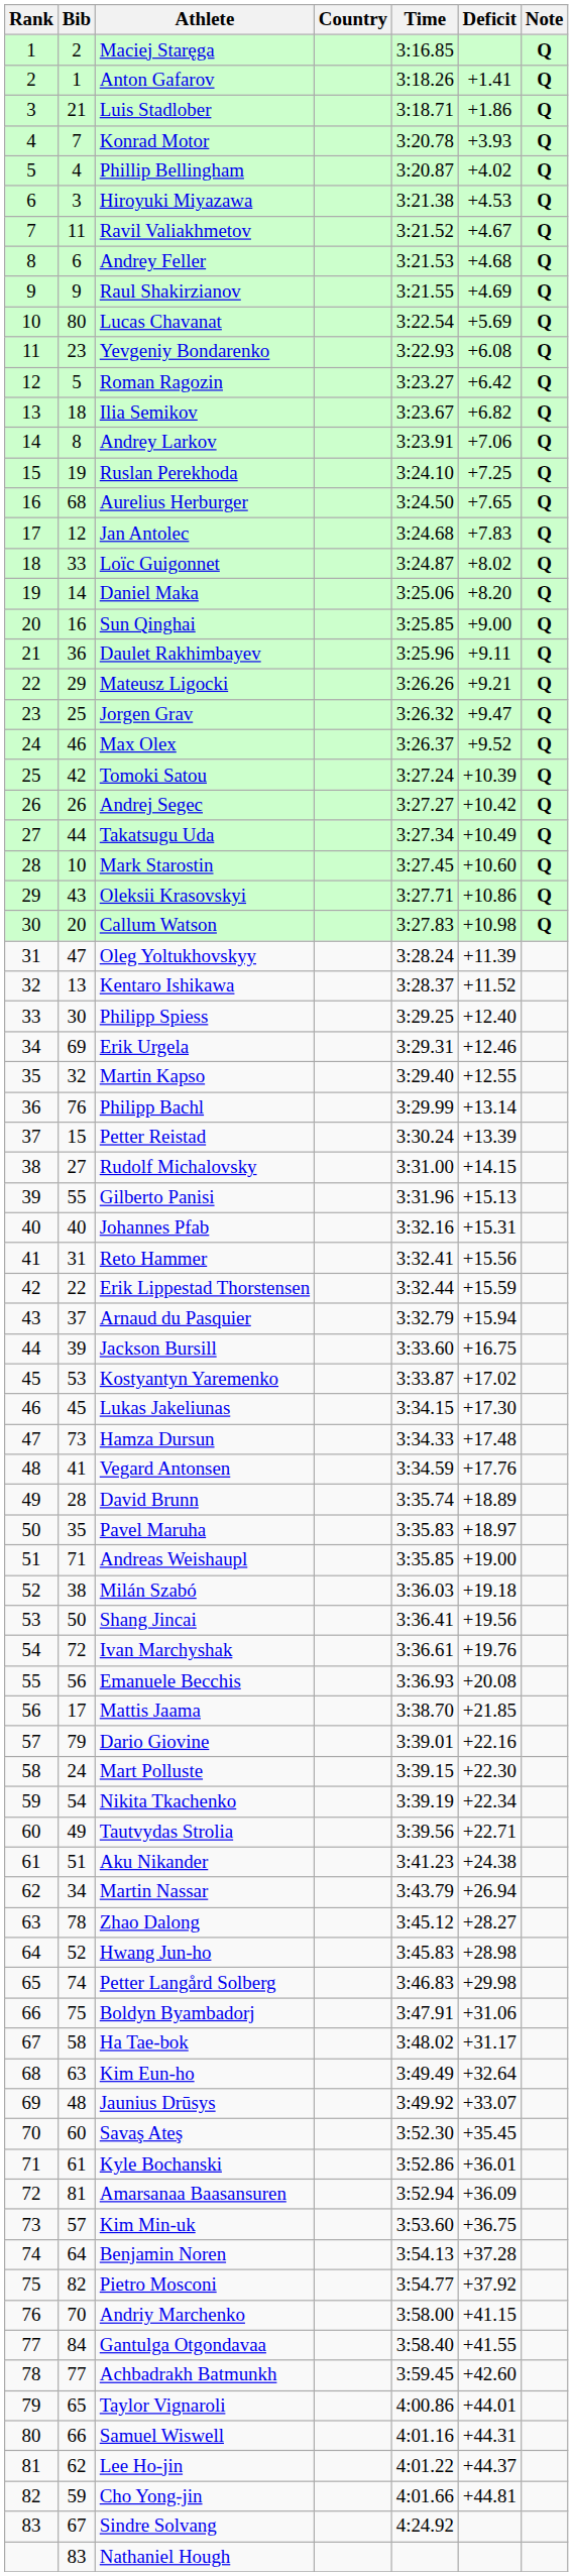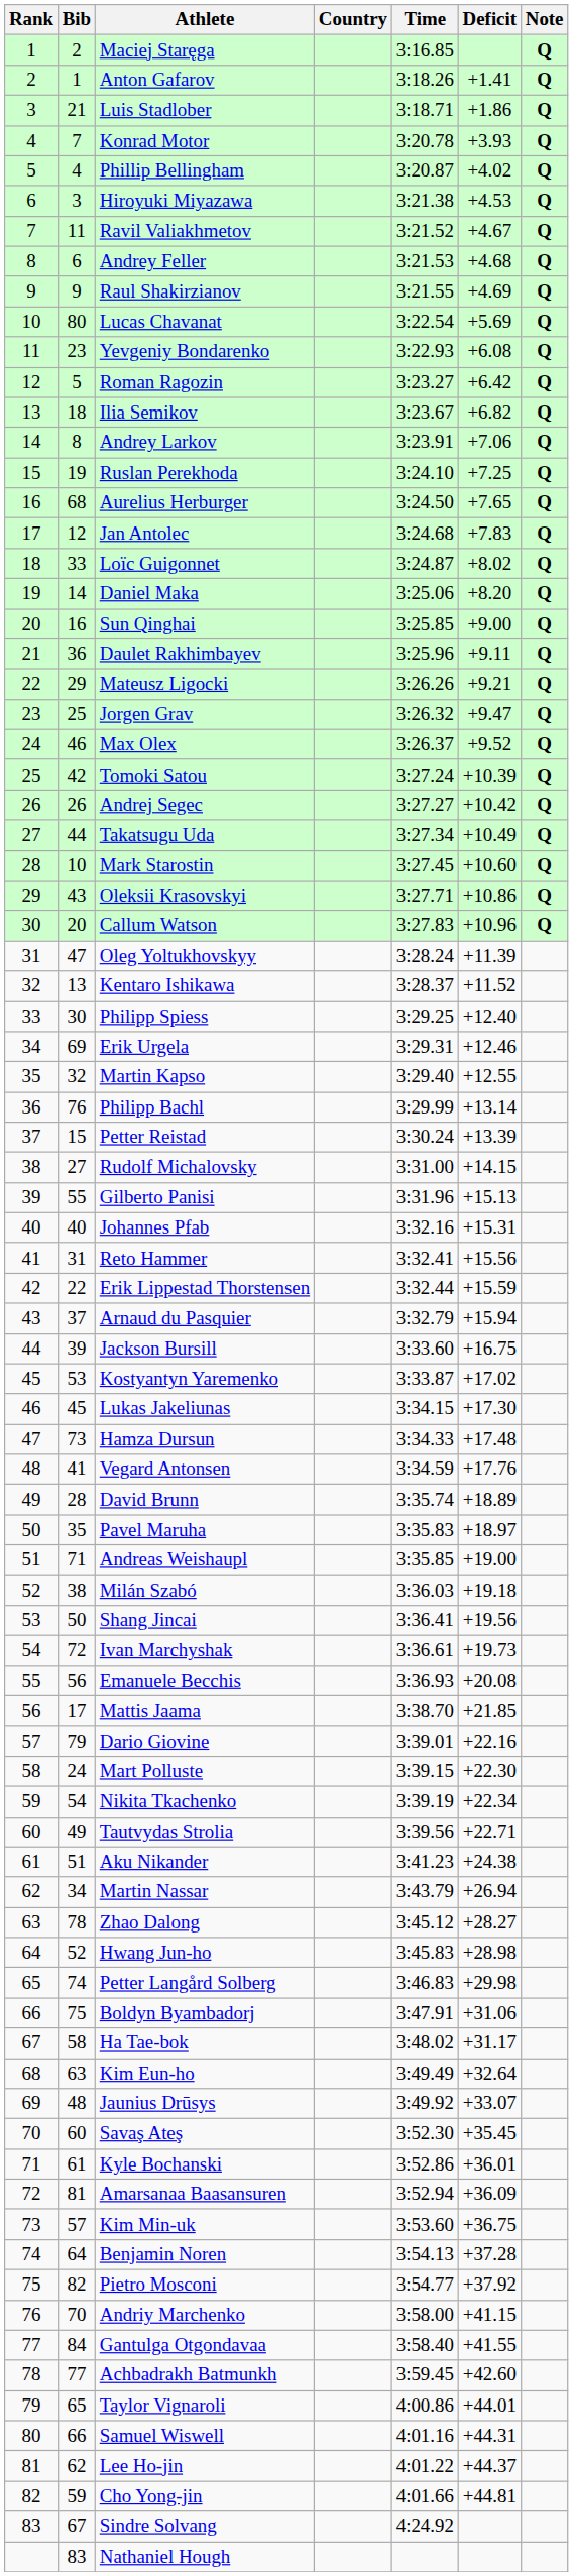 <table class="wikitable sortable" style="text-align:center">
 <tr>
 <th>Rank</th>
 <th>Bib</th>
 <th>Athlete</th>
 <th>Country</th>
 <th>Time</th>
 <th>Deficit</th>
 <th>Note</th>
 </tr>
 <tr bgcolor=ccffcc>
 <td>1</td>
 <td>2</td>
 <td align=left><a href='#'>Maciej Staręga</a></td>
 <td align=left></td>
 <td>3:16.85</td>
 <td></td>
 <td><strong>Q</strong></td>
 </tr>
 <tr bgcolor=ccffcc>
 <td>2</td>
 <td>1</td>
 <td align=left><a href='#'>Anton Gafarov</a></td>
 <td align=left></td>
 <td>3:18.26</td>
 <td>+1.41</td>
 <td><strong>Q</strong></td>
 </tr>
 <tr bgcolor=ccffcc>
 <td>3</td>
 <td>21</td>
 <td align=left><a href='#'>Luis Stadlober</a></td>
 <td align=left></td>
 <td>3:18.71</td>
 <td>+1.86</td>
 <td><strong>Q</strong></td>
 </tr>
 <tr bgcolor=ccffcc>
 <td>4</td>
 <td>7</td>
 <td align=left><a href='#'>Konrad Motor</a></td>
 <td align=left></td>
 <td>3:20.78</td>
 <td>+3.93</td>
 <td><strong>Q</strong></td>
 </tr>
 <tr bgcolor=ccffcc>
 <td>5</td>
 <td>4</td>
 <td align=left><a href='#'>Phillip Bellingham</a></td>
 <td align=left></td>
 <td>3:20.87</td>
 <td>+4.02</td>
 <td><strong>Q</strong></td>
 </tr>
 <tr bgcolor=ccffcc>
 <td>6</td>
 <td>3</td>
 <td align=left><a href='#'>Hiroyuki Miyazawa</a></td>
 <td align=left></td>
 <td>3:21.38</td>
 <td>+4.53</td>
 <td><strong>Q</strong></td>
 </tr>
 <tr bgcolor=ccffcc>
 <td>7</td>
 <td>11</td>
 <td align=left><a href='#'>Ravil Valiakhmetov</a></td>
 <td align=left></td>
 <td>3:21.52</td>
 <td>+4.67</td>
 <td><strong>Q</strong></td>
 </tr>
 <tr bgcolor=ccffcc>
 <td>8</td>
 <td>6</td>
 <td align=left><a href='#'>Andrey Feller</a></td>
 <td align=left></td>
 <td>3:21.53</td>
 <td>+4.68</td>
 <td><strong>Q</strong></td>
 </tr>
 <tr bgcolor=ccffcc>
 <td>9</td>
 <td>9</td>
 <td align=left><a href='#'>Raul Shakirzianov</a></td>
 <td align=left></td>
 <td>3:21.55</td>
 <td>+4.69</td>
 <td><strong>Q</strong></td>
 </tr>
 <tr bgcolor=ccffcc>
 <td>10</td>
 <td>80</td>
 <td align=left><a href='#'>Lucas Chavanat</a></td>
 <td align=left></td>
 <td>3:22.54</td>
 <td>+5.69</td>
 <td><strong>Q</strong></td>
 </tr>
 <tr bgcolor=ccffcc>
 <td>11</td>
 <td>23</td>
 <td align=left><a href='#'>Yevgeniy Bondarenko</a></td>
 <td align=left></td>
 <td>3:22.93</td>
 <td>+6.08</td>
 <td><strong>Q</strong></td>
 </tr>
 <tr bgcolor=ccffcc>
 <td>12</td>
 <td>5</td>
 <td align=left><a href='#'>Roman Ragozin</a></td>
 <td align=left></td>
 <td>3:23.27</td>
 <td>+6.42</td>
 <td><strong>Q</strong></td>
 </tr>
 <tr bgcolor=ccffcc>
 <td>13</td>
 <td>18</td>
 <td align=left><a href='#'>Ilia Semikov</a></td>
 <td align=left></td>
 <td>3:23.67</td>
 <td>+6.82</td>
 <td><strong>Q</strong></td>
 </tr>
 <tr bgcolor=ccffcc>
 <td>14</td>
 <td>8</td>
 <td align=left><a href='#'>Andrey Larkov</a></td>
 <td align=left></td>
 <td>3:23.91</td>
 <td>+7.06</td>
 <td><strong>Q</strong></td>
 </tr>
 <tr bgcolor=ccffcc>
 <td>15</td>
 <td>19</td>
 <td align=left><a href='#'>Ruslan Perekhoda</a></td>
 <td align=left></td>
 <td>3:24.10</td>
 <td>+7.25</td>
 <td><strong>Q</strong></td>
 </tr>
 <tr bgcolor=ccffcc>
 <td>16</td>
 <td>68</td>
 <td align=left><a href='#'>Aurelius Herburger</a></td>
 <td align=left></td>
 <td>3:24.50</td>
 <td>+7.65</td>
 <td><strong>Q</strong></td>
 </tr>
 <tr bgcolor=ccffcc>
 <td>17</td>
 <td>12</td>
 <td align=left><a href='#'>Jan Antolec</a></td>
 <td align=left></td>
 <td>3:24.68</td>
 <td>+7.83</td>
 <td><strong>Q</strong></td>
 </tr>
 <tr bgcolor=ccffcc>
 <td>18</td>
 <td>33</td>
 <td align=left><a href='#'>Loïc Guigonnet</a></td>
 <td align=left></td>
 <td>3:24.87</td>
 <td>+8.02</td>
 <td><strong>Q</strong></td>
 </tr>
 <tr bgcolor=ccffcc>
 <td>19</td>
 <td>14</td>
 <td align=left><a href='#'>Daniel Maka</a></td>
 <td align=left></td>
 <td>3:25.06</td>
 <td>+8.20</td>
 <td><strong>Q</strong></td>
 </tr>
 <tr bgcolor=ccffcc>
 <td>20</td>
 <td>16</td>
 <td align=left><a href='#'>Sun Qinghai</a></td>
 <td align=left></td>
 <td>3:25.85</td>
 <td>+9.00</td>
 <td><strong>Q</strong></td>
 </tr>
 <tr bgcolor=ccffcc>
 <td>21</td>
 <td>36</td>
 <td align=left><a href='#'>Daulet Rakhimbayev</a></td>
 <td align=left></td>
 <td>3:25.96</td>
 <td>+9.11</td>
 <td><strong>Q</strong></td>
 </tr>
 <tr bgcolor=ccffcc>
 <td>22</td>
 <td>29</td>
 <td align=left><a href='#'>Mateusz Ligocki</a></td>
 <td align=left></td>
 <td>3:26.26</td>
 <td>+9.21</td>
 <td><strong>Q</strong></td>
 </tr>
 <tr bgcolor=ccffcc>
 <td>23</td>
 <td>25</td>
 <td align=left><a href='#'>Jorgen Grav</a></td>
 <td align=left></td>
 <td>3:26.32</td>
 <td>+9.47</td>
 <td><strong>Q</strong></td>
 </tr>
 <tr bgcolor=ccffcc>
 <td>24</td>
 <td>46</td>
 <td align=left><a href='#'>Max Olex</a></td>
 <td align=left></td>
 <td>3:26.37</td>
 <td>+9.52</td>
 <td><strong>Q</strong></td>
 </tr>
 <tr bgcolor=ccffcc>
 <td>25</td>
 <td>42</td>
 <td align=left><a href='#'>Tomoki Satou</a></td>
 <td align=left></td>
 <td>3:27.24</td>
 <td>+10.39</td>
 <td><strong>Q</strong></td>
 </tr>
 <tr bgcolor=ccffcc>
 <td>26</td>
 <td>26</td>
 <td align=left><a href='#'>Andrej Segec</a></td>
 <td align=left></td>
 <td>3:27.27</td>
 <td>+10.42</td>
 <td><strong>Q</strong></td>
 </tr>
 <tr bgcolor=ccffcc>
 <td>27</td>
 <td>44</td>
 <td align=left><a href='#'>Takatsugu Uda</a></td>
 <td align=left></td>
 <td>3:27.34</td>
 <td>+10.49</td>
 <td><strong>Q</strong></td>
 </tr>
 <tr bgcolor=ccffcc>
 <td>28</td>
 <td>10</td>
 <td align=left><a href='#'>Mark Starostin</a></td>
 <td align=left></td>
 <td>3:27.45</td>
 <td>+10.60</td>
 <td><strong>Q</strong></td>
 </tr>
 <tr bgcolor=ccffcc>
 <td>29</td>
 <td>43</td>
 <td align=left><a href='#'>Oleksii Krasovskyi</a></td>
 <td align=left></td>
 <td>3:27.71</td>
 <td>+10.86</td>
 <td><strong>Q</strong></td>
 </tr>
 <tr bgcolor=ccffcc>
 <td>30</td>
 <td>20</td>
 <td align=left><a href='#'>Callum Watson</a></td>
 <td align=left></td>
 <td>3:27.83</td>
-<td>+10.98</td>
+<td>+10.96</td>
 <td><strong>Q</strong></td>
 </tr>
 <tr>
 <td>31</td>
 <td>47</td>
 <td align=left><a href='#'>Oleg Yoltukhovskyy</a></td>
 <td align=left></td>
 <td>3:28.24</td>
 <td>+11.39</td>
 <td></td>
 </tr>
 <tr>
 <td>32</td>
 <td>13</td>
 <td align=left><a href='#'>Kentaro Ishikawa</a></td>
 <td align=left></td>
 <td>3:28.37</td>
 <td>+11.52</td>
 <td></td>
 </tr>
 <tr>
 <td>33</td>
 <td>30</td>
 <td align=left><a href='#'>Philipp Spiess</a></td>
 <td align=left></td>
 <td>3:29.25</td>
 <td>+12.40</td>
 <td></td>
 </tr>
 <tr>
 <td>34</td>
 <td>69</td>
 <td align=left><a href='#'>Erik Urgela</a></td>
 <td align=left></td>
 <td>3:29.31</td>
 <td>+12.46</td>
 <td></td>
 </tr>
 <tr>
 <td>35</td>
 <td>32</td>
 <td align=left><a href='#'>Martin Kapso</a></td>
 <td align=left></td>
 <td>3:29.40</td>
 <td>+12.55</td>
 <td></td>
 </tr>
 <tr>
 <td>36</td>
 <td>76</td>
 <td align=left><a href='#'>Philipp Bachl</a></td>
 <td align=left></td>
 <td>3:29.99</td>
 <td>+13.14</td>
 <td></td>
 </tr>
 <tr>
 <td>37</td>
 <td>15</td>
 <td align=left><a href='#'>Petter Reistad</a></td>
 <td align=left></td>
 <td>3:30.24</td>
 <td>+13.39</td>
 <td></td>
 </tr>
 <tr>
 <td>38</td>
 <td>27</td>
 <td align=left><a href='#'>Rudolf Michalovsky</a></td>
 <td align=left></td>
 <td>3:31.00</td>
 <td>+14.15</td>
 <td></td>
 </tr>
 <tr>
 <td>39</td>
 <td>55</td>
 <td align=left><a href='#'>Gilberto Panisi</a></td>
 <td align=left></td>
 <td>3:31.96</td>
 <td>+15.13</td>
 <td></td>
 </tr>
 <tr>
 <td>40</td>
 <td>40</td>
 <td align=left><a href='#'>Johannes Pfab</a></td>
 <td align=left></td>
 <td>3:32.16</td>
 <td>+15.31</td>
 <td></td>
 </tr>
 <tr>
 <td>41</td>
 <td>31</td>
 <td align=left><a href='#'>Reto Hammer</a></td>
 <td align=left></td>
 <td>3:32.41</td>
 <td>+15.56</td>
 <td></td>
 </tr>
 <tr>
 <td>42</td>
 <td>22</td>
 <td align=left><a href='#'>Erik Lippestad Thorstensen</a></td>
 <td align=left></td>
 <td>3:32.44</td>
 <td>+15.59</td>
 <td></td>
 </tr>
 <tr>
 <td>43</td>
 <td>37</td>
 <td align=left><a href='#'>Arnaud du Pasquier</a></td>
 <td align=left></td>
 <td>3:32.79</td>
 <td>+15.94</td>
 <td></td>
 </tr>
 <tr>
 <td>44</td>
 <td>39</td>
 <td align=left><a href='#'>Jackson Bursill</a></td>
 <td align=left></td>
 <td>3:33.60</td>
 <td>+16.75</td>
 <td></td>
 </tr>
 <tr>
 <td>45</td>
 <td>53</td>
 <td align=left><a href='#'>Kostyantyn Yaremenko</a></td>
 <td align=left></td>
 <td>3:33.87</td>
 <td>+17.02</td>
 <td></td>
 </tr>
 <tr>
 <td>46</td>
 <td>45</td>
 <td align=left><a href='#'>Lukas Jakeliunas</a></td>
 <td align=left></td>
 <td>3:34.15</td>
 <td>+17.30</td>
 <td></td>
 </tr>
 <tr>
 <td>47</td>
 <td>73</td>
 <td align=left><a href='#'>Hamza Dursun</a></td>
 <td align=left></td>
 <td>3:34.33</td>
 <td>+17.48</td>
 <td></td>
 </tr>
 <tr>
 <td>48</td>
 <td>41</td>
 <td align=left><a href='#'>Vegard Antonsen</a></td>
 <td align=left></td>
 <td>3:34.59</td>
 <td>+17.76</td>
 <td></td>
 </tr>
 <tr>
 <td>49</td>
 <td>28</td>
 <td align=left><a href='#'>David Brunn</a></td>
 <td align=left></td>
 <td>3:35.74</td>
 <td>+18.89</td>
 <td></td>
 </tr>
 <tr>
 <td>50</td>
 <td>35</td>
 <td align=left><a href='#'>Pavel Maruha</a></td>
 <td align=left></td>
 <td>3:35.83</td>
 <td>+18.97</td>
 <td></td>
 </tr>
 <tr>
 <td>51</td>
 <td>71</td>
 <td align=left><a href='#'>Andreas Weishaupl</a></td>
 <td align=left></td>
 <td>3:35.85</td>
 <td>+19.00</td>
 <td></td>
 </tr>
 <tr>
 <td>52</td>
 <td>38</td>
 <td align=left><a href='#'>Milán Szabó</a></td>
 <td align=left></td>
 <td>3:36.03</td>
 <td>+19.18</td>
 <td></td>
 </tr>
 <tr>
 <td>53</td>
 <td>50</td>
 <td align=left><a href='#'>Shang Jincai</a></td>
 <td align=left></td>
 <td>3:36.41</td>
 <td>+19.56</td>
 <td></td>
 </tr>
 <tr>
 <td>54</td>
 <td>72</td>
 <td align=left><a href='#'>Ivan Marchyshak</a></td>
 <td align=left></td>
 <td>3:36.61</td>
-<td>+19.76</td>
+<td>+19.73</td>
 <td></td>
 </tr>
 <tr>
 <td>55</td>
 <td>56</td>
 <td align=left><a href='#'>Emanuele Becchis</a></td>
 <td align=left></td>
 <td>3:36.93</td>
 <td>+20.08</td>
 <td></td>
 </tr>
 <tr>
 <td>56</td>
 <td>17</td>
 <td align=left><a href='#'>Mattis Jaama</a></td>
 <td align=left></td>
 <td>3:38.70</td>
 <td>+21.85</td>
 <td></td>
 </tr>
 <tr>
 <td>57</td>
 <td>79</td>
 <td align=left><a href='#'>Dario Giovine</a></td>
 <td align=left></td>
 <td>3:39.01</td>
 <td>+22.16</td>
 <td></td>
 </tr>
 <tr>
 <td>58</td>
 <td>24</td>
 <td align=left><a href='#'>Mart Polluste</a></td>
 <td align=left></td>
 <td>3:39.15</td>
 <td>+22.30</td>
 <td></td>
 </tr>
 <tr>
 <td>59</td>
 <td>54</td>
 <td align=left><a href='#'>Nikita Tkachenko</a></td>
 <td align=left></td>
 <td>3:39.19</td>
 <td>+22.34</td>
 <td></td>
 </tr>
 <tr>
 <td>60</td>
 <td>49</td>
 <td align=left><a href='#'>Tautvydas Strolia</a></td>
 <td align=left></td>
 <td>3:39.56</td>
 <td>+22.71</td>
 <td></td>
 </tr>
 <tr>
 <td>61</td>
 <td>51</td>
 <td align=left><a href='#'>Aku Nikander</a></td>
 <td align=left></td>
 <td>3:41.23</td>
 <td>+24.38</td>
 <td></td>
 </tr>
 <tr>
 <td>62</td>
 <td>34</td>
 <td align=left><a href='#'>Martin Nassar</a></td>
 <td align=left></td>
 <td>3:43.79</td>
 <td>+26.94</td>
 <td></td>
 </tr>
 <tr>
 <td>63</td>
 <td>78</td>
 <td align=left><a href='#'>Zhao Dalong</a></td>
 <td align=left></td>
 <td>3:45.12</td>
 <td>+28.27</td>
 <td></td>
 </tr>
 <tr>
 <td>64</td>
 <td>52</td>
 <td align=left><a href='#'>Hwang Jun-ho</a></td>
 <td align=left></td>
 <td>3:45.83</td>
 <td>+28.98</td>
 <td></td>
 </tr>
 <tr>
 <td>65</td>
 <td>74</td>
 <td align=left><a href='#'>Petter Langård Solberg</a></td>
 <td align=left></td>
 <td>3:46.83</td>
 <td>+29.98</td>
 <td></td>
 </tr>
 <tr>
 <td>66</td>
 <td>75</td>
 <td align=left><a href='#'>Boldyn Byambadorj</a></td>
 <td align=left></td>
 <td>3:47.91</td>
 <td>+31.06</td>
 <td></td>
 </tr>
 <tr>
 <td>67</td>
 <td>58</td>
 <td align=left><a href='#'>Ha Tae-bok</a></td>
 <td align=left></td>
 <td>3:48.02</td>
 <td>+31.17</td>
 <td></td>
 </tr>
 <tr>
 <td>68</td>
 <td>63</td>
 <td align=left><a href='#'>Kim Eun-ho</a></td>
 <td align=left></td>
 <td>3:49.49</td>
 <td>+32.64</td>
 <td></td>
 </tr>
 <tr>
 <td>69</td>
 <td>48</td>
 <td align=left><a href='#'>Jaunius Drūsys</a></td>
 <td align=left></td>
 <td>3:49.92</td>
 <td>+33.07</td>
 <td></td>
 </tr>
 <tr>
 <td>70</td>
 <td>60</td>
 <td align=left><a href='#'>Savaş Ateş</a></td>
 <td align=left></td>
 <td>3:52.30</td>
 <td>+35.45</td>
 <td></td>
 </tr>
 <tr>
 <td>71</td>
 <td>61</td>
 <td align=left><a href='#'>Kyle Bochanski</a></td>
 <td align=left></td>
 <td>3:52.86</td>
 <td>+36.01</td>
 <td></td>
 </tr>
 <tr>
 <td>72</td>
 <td>81</td>
 <td align=left><a href='#'>Amarsanaa Baasansuren</a></td>
 <td align=left></td>
 <td>3:52.94</td>
 <td>+36.09</td>
 <td></td>
 </tr>
 <tr>
 <td>73</td>
 <td>57</td>
 <td align=left><a href='#'>Kim Min-uk</a></td>
 <td align=left></td>
 <td>3:53.60</td>
 <td>+36.75</td>
 <td></td>
 </tr>
 <tr>
 <td>74</td>
 <td>64</td>
 <td align=left><a href='#'>Benjamin Noren</a></td>
 <td align=left></td>
 <td>3:54.13</td>
 <td>+37.28</td>
 <td></td>
 </tr>
 <tr>
 <td>75</td>
 <td>82</td>
 <td align=left><a href='#'>Pietro Mosconi</a></td>
 <td align=left></td>
 <td>3:54.77</td>
 <td>+37.92</td>
 <td></td>
 </tr>
 <tr>
 <td>76</td>
 <td>70</td>
 <td align=left><a href='#'>Andriy Marchenko</a></td>
 <td align=left></td>
 <td>3:58.00</td>
 <td>+41.15</td>
 <td></td>
 </tr>
 <tr>
 <td>77</td>
 <td>84</td>
 <td align=left><a href='#'>Gantulga Otgondavaa</a></td>
 <td align=left></td>
 <td>3:58.40</td>
 <td>+41.55</td>
 <td></td>
 </tr>
 <tr>
 <td>78</td>
 <td>77</td>
 <td align=left><a href='#'>Achbadrakh Batmunkh</a></td>
 <td align=left></td>
 <td>3:59.45</td>
 <td>+42.60</td>
 <td></td>
 </tr>
 <tr>
 <td>79</td>
 <td>65</td>
 <td align=left><a href='#'>Taylor Vignaroli</a></td>
 <td align=left></td>
 <td>4:00.86</td>
 <td>+44.01</td>
 <td></td>
 </tr>
 <tr>
 <td>80</td>
 <td>66</td>
 <td align=left><a href='#'>Samuel Wiswell</a></td>
 <td align=left></td>
 <td>4:01.16</td>
 <td>+44.31</td>
 <td></td>
 </tr>
 <tr>
 <td>81</td>
 <td>62</td>
 <td align=left><a href='#'>Lee Ho-jin</a></td>
 <td align=left></td>
 <td>4:01.22</td>
 <td>+44.37</td>
 <td></td>
 </tr>
 <tr>
 <td>82</td>
 <td>59</td>
 <td align=left><a href='#'>Cho Yong-jin</a></td>
 <td align=left></td>
 <td>4:01.66</td>
 <td>+44.81</td>
 <td></td>
 </tr>
 <tr>
 <td>83</td>
 <td>67</td>
 <td align=left><a href='#'>Sindre Solvang</a></td>
 <td align=left></td>
 <td>4:24.92</td>
 <td></td>
 <td></td>
 </tr>
 <tr>
 <td></td>
 <td>83</td>
 <td align=left><a href='#'>Nathaniel Hough</a></td>
 <td align=left></td>
 <td></td>
 <td></td>
 <td></td>
 </tr>
 </table>
